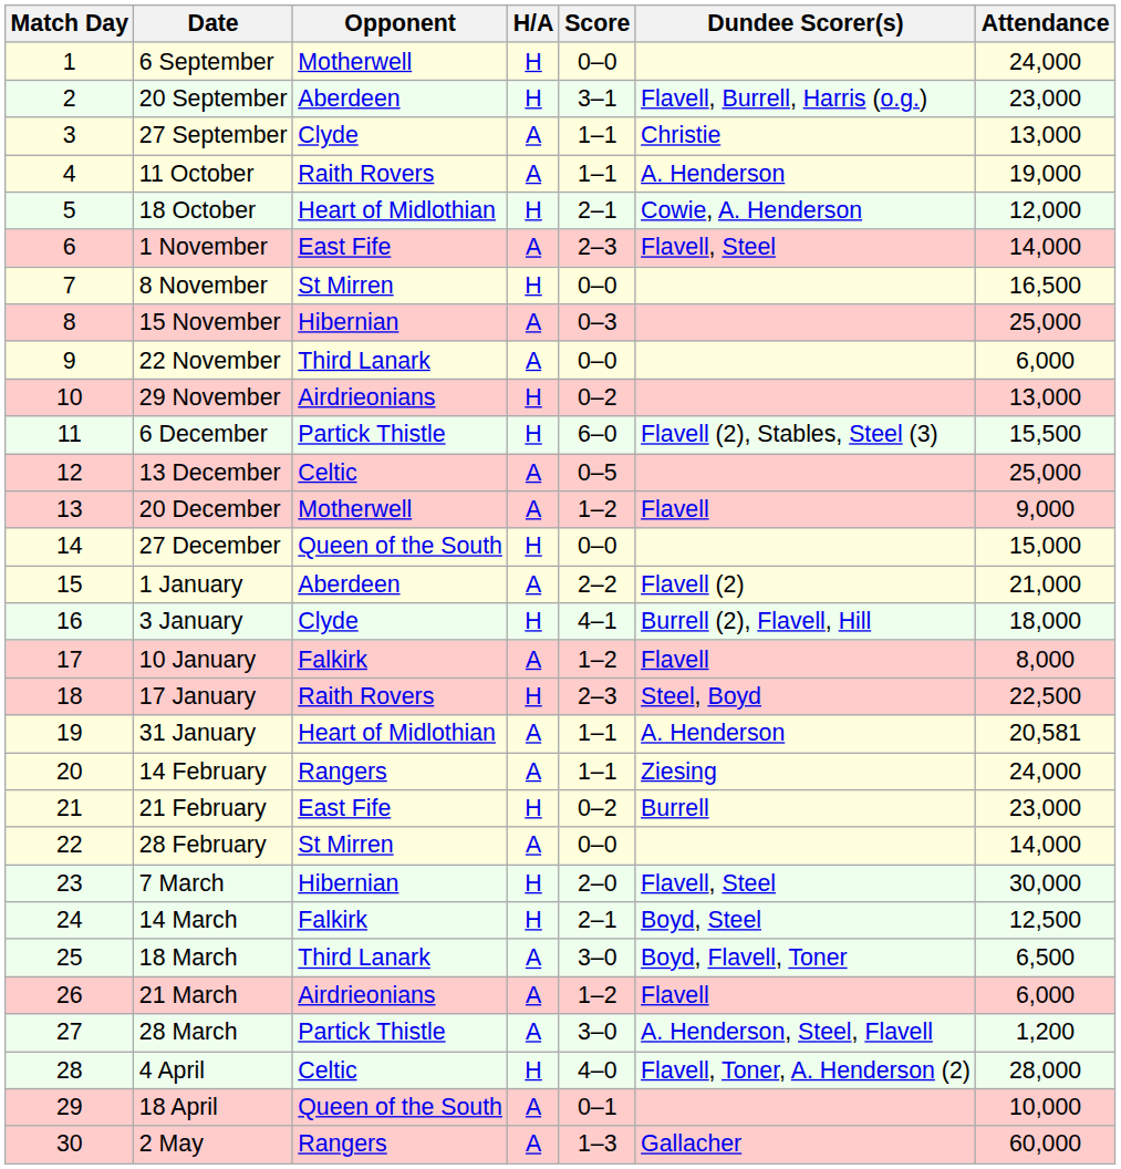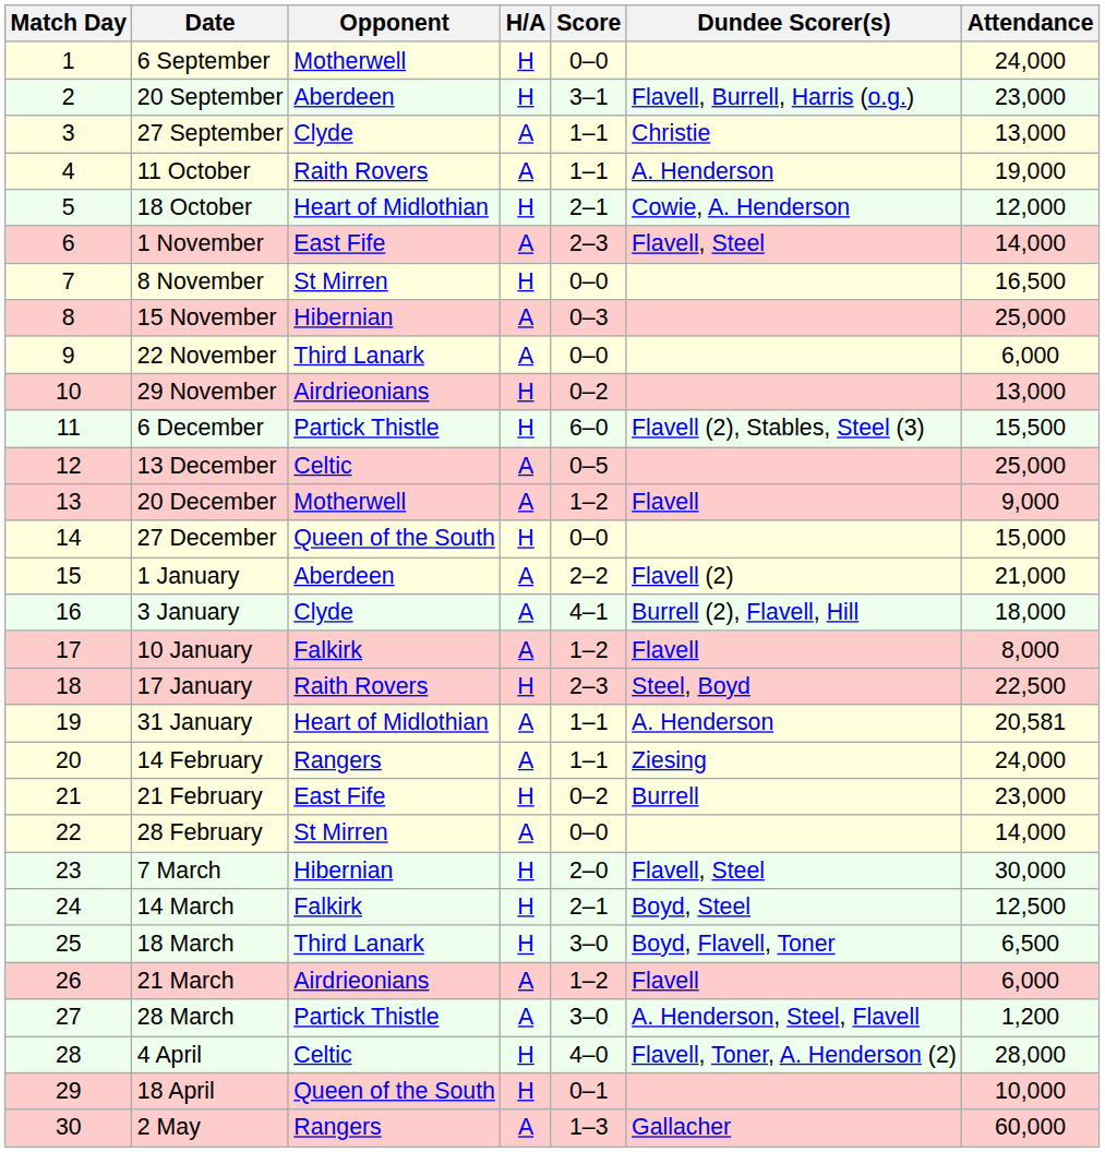 <table class="wikitable" style="text-align:center">
 <tr>
 <th>Match Day</th>
 <th>Date</th>
 <th>Opponent</th>
 <th>H/A</th>
 <th>Score</th>
 <th>Dundee Scorer(s)</th>
 <th>Attendance</th>
 </tr>
 <tr bgcolor="#FFFFDD">
 <td>1</td>
 <td align="left">6 September</td>
 <td align="left"><a href='#'>Motherwell</a></td>
 <td><a href='#'>H</a></td>
 <td>0–0</td>
 <td align="left"></td>
 <td>24,000</td>
 </tr>
 <tr bgcolor="#EEFFEE">
 <td>2</td>
 <td align="left">20 September</td>
 <td align="left"><a href='#'>Aberdeen</a></td>
 <td><a href='#'>H</a></td>
 <td>3–1</td>
 <td align="left"><a href='#'>Flavell</a>, <a href='#'>Burrell</a>, <a href='#'>Harris</a> (<a href='#'>o.g.</a>)</td>
 <td>23,000</td>
 </tr>
 <tr bgcolor="#FFFFDD">
 <td>3</td>
 <td align="left">27 September</td>
 <td align="left"><a href='#'>Clyde</a></td>
 <td><a href='#'>A</a></td>
 <td>1–1</td>
 <td align="left"><a href='#'>Christie</a></td>
 <td>13,000</td>
 </tr>
 <tr bgcolor="#FFFFDD">
 <td>4</td>
 <td align="left">11 October</td>
 <td align="left"><a href='#'>Raith Rovers</a></td>
 <td><a href='#'>A</a></td>
 <td>1–1</td>
 <td align="left"><a href='#'>A. Henderson</a></td>
 <td>19,000</td>
 </tr>
 <tr bgcolor="#EEFFEE">
 <td>5</td>
 <td align="left">18 October</td>
 <td align="left"><a href='#'>Heart of Midlothian</a></td>
 <td><a href='#'>H</a></td>
 <td>2–1</td>
 <td align="left"><a href='#'>Cowie</a>, <a href='#'>A. Henderson</a></td>
 <td>12,000</td>
 </tr>
 <tr bgcolor="#FFCCCC">
 <td>6</td>
 <td align="left">1 November</td>
 <td align="left"><a href='#'>East Fife</a></td>
 <td><a href='#'>A</a></td>
 <td>2–3</td>
 <td align="left"><a href='#'>Flavell</a>, <a href='#'>Steel</a></td>
 <td>14,000</td>
 </tr>
 <tr bgcolor="#FFFFDD">
 <td>7</td>
 <td align="left">8 November</td>
 <td align="left"><a href='#'>St Mirren</a></td>
 <td><a href='#'>H</a></td>
 <td>0–0</td>
 <td align="left"></td>
 <td>16,500</td>
 </tr>
 <tr bgcolor="#FFCCCC">
 <td>8</td>
 <td align="left">15 November</td>
 <td align="left"><a href='#'>Hibernian</a></td>
 <td><a href='#'>A</a></td>
 <td>0–3</td>
 <td align="left"></td>
 <td>25,000</td>
 </tr>
 <tr bgcolor="#FFFFDD">
 <td>9</td>
 <td align="left">22 November</td>
 <td align="left"><a href='#'>Third Lanark</a></td>
 <td><a href='#'>A</a></td>
 <td>0–0</td>
 <td align="left"></td>
 <td>6,000</td>
 </tr>
 <tr bgcolor="#FFCCCC">
 <td>10</td>
 <td align="left">29 November</td>
 <td align="left"><a href='#'>Airdrieonians</a></td>
 <td><a href='#'>H</a></td>
 <td>0–2</td>
 <td align="left"></td>
 <td>13,000</td>
 </tr>
 <tr bgcolor="#EEFFEE">
 <td>11</td>
 <td align="left">6 December</td>
 <td align="left"><a href='#'>Partick Thistle</a></td>
 <td><a href='#'>H</a></td>
 <td>6–0</td>
 <td align="left"><a href='#'>Flavell</a> (2), Stables, <a href='#'>Steel</a> (3)</td>
 <td>15,500</td>
 </tr>
 <tr bgcolor="#FFCCCC">
 <td>12</td>
 <td align="left">13 December</td>
 <td align="left"><a href='#'>Celtic</a></td>
 <td><a href='#'>A</a></td>
 <td>0–5</td>
 <td align="left"></td>
 <td>25,000</td>
 </tr>
 <tr bgcolor="#FFCCCC">
 <td>13</td>
 <td align="left">20 December</td>
 <td align="left"><a href='#'>Motherwell</a></td>
 <td><a href='#'>A</a></td>
 <td>1–2</td>
 <td align="left"><a href='#'>Flavell</a></td>
 <td>9,000</td>
 </tr>
 <tr bgcolor="#FFFFDD">
 <td>14</td>
 <td align="left">27 December</td>
 <td align="left"><a href='#'>Queen of the South</a></td>
 <td><a href='#'>H</a></td>
 <td>0–0</td>
 <td align="left"></td>
 <td>15,000</td>
 </tr>
 <tr bgcolor="#FFFFDD">
 <td>15</td>
 <td align="left">1 January</td>
 <td align="left"><a href='#'>Aberdeen</a></td>
 <td><a href='#'>A</a></td>
 <td>2–2</td>
 <td align="left"><a href='#'>Flavell</a> (2)</td>
 <td>21,000</td>
 </tr>
 <tr bgcolor="#EEFFEE">
 <td>16</td>
 <td align="left">3 January</td>
 <td align="left"><a href='#'>Clyde</a></td>
-<td><a href='#'>H</a></td>
+<td><a href='#'>A</a></td>
 <td>4–1</td>
 <td align="left"><a href='#'>Burrell</a> (2), <a href='#'>Flavell</a>, <a href='#'>Hill</a></td>
 <td>18,000</td>
 </tr>
 <tr bgcolor="#FFCCCC">
 <td>17</td>
 <td align="left">10 January</td>
 <td align="left"><a href='#'>Falkirk</a></td>
 <td><a href='#'>A</a></td>
 <td>1–2</td>
 <td align="left"><a href='#'>Flavell</a></td>
 <td>8,000</td>
 </tr>
 <tr bgcolor="#FFCCCC">
 <td>18</td>
 <td align="left">17 January</td>
 <td align="left"><a href='#'>Raith Rovers</a></td>
 <td><a href='#'>H</a></td>
 <td>2–3</td>
 <td align="left"><a href='#'>Steel</a>, <a href='#'>Boyd</a></td>
 <td>22,500</td>
 </tr>
 <tr bgcolor="#FFFFDD">
 <td>19</td>
 <td align="left">31 January</td>
 <td align="left"><a href='#'>Heart of Midlothian</a></td>
 <td><a href='#'>A</a></td>
 <td>1–1</td>
 <td align="left"><a href='#'>A. Henderson</a></td>
 <td>20,581</td>
 </tr>
 <tr bgcolor="#FFFFDD">
 <td>20</td>
 <td align="left">14 February</td>
 <td align="left"><a href='#'>Rangers</a></td>
 <td><a href='#'>A</a></td>
 <td>1–1</td>
 <td align="left"><a href='#'>Ziesing</a></td>
 <td>24,000</td>
 </tr>
 <tr bgcolor="#FFFFDD">
 <td>21</td>
 <td align="left">21 February</td>
 <td align="left"><a href='#'>East Fife</a></td>
 <td><a href='#'>H</a></td>
 <td>0–2</td>
 <td align="left"><a href='#'>Burrell</a></td>
 <td>23,000</td>
 </tr>
 <tr bgcolor="#FFFFDD">
 <td>22</td>
 <td align="left">28 February</td>
 <td align="left"><a href='#'>St Mirren</a></td>
 <td><a href='#'>A</a></td>
 <td>0–0</td>
 <td align="left"></td>
 <td>14,000</td>
 </tr>
 <tr bgcolor="#EEFFEE">
 <td>23</td>
 <td align="left">7 March</td>
 <td align="left"><a href='#'>Hibernian</a></td>
 <td><a href='#'>H</a></td>
 <td>2–0</td>
 <td align="left"><a href='#'>Flavell</a>, <a href='#'>Steel</a></td>
 <td>30,000</td>
 </tr>
 <tr bgcolor="#EEFFEE">
 <td>24</td>
 <td align="left">14 March</td>
 <td align="left"><a href='#'>Falkirk</a></td>
 <td><a href='#'>H</a></td>
 <td>2–1</td>
 <td align="left"><a href='#'>Boyd</a>, <a href='#'>Steel</a></td>
 <td>12,500</td>
 </tr>
 <tr bgcolor="#EEFFEE">
 <td>25</td>
 <td align="left">18 March</td>
 <td align="left"><a href='#'>Third Lanark</a></td>
-<td><a href='#'>A</a></td>
+<td><a href='#'>H</a></td>
 <td>3–0</td>
 <td align="left"><a href='#'>Boyd</a>, <a href='#'>Flavell</a>, <a href='#'>Toner</a></td>
 <td>6,500</td>
 </tr>
 <tr bgcolor="#FFCCCC">
 <td>26</td>
 <td align="left">21 March</td>
 <td align="left"><a href='#'>Airdrieonians</a></td>
 <td><a href='#'>A</a></td>
 <td>1–2</td>
 <td align="left"><a href='#'>Flavell</a></td>
 <td>6,000</td>
 </tr>
 <tr bgcolor="#EEFFEE">
 <td>27</td>
 <td align="left">28 March</td>
 <td align="left"><a href='#'>Partick Thistle</a></td>
 <td><a href='#'>A</a></td>
 <td>3–0</td>
 <td align="left"><a href='#'>A. Henderson</a>, <a href='#'>Steel</a>, <a href='#'>Flavell</a></td>
 <td>1,200</td>
 </tr>
 <tr bgcolor="#EEFFEE">
 <td>28</td>
 <td align="left">4 April</td>
 <td align="left"><a href='#'>Celtic</a></td>
 <td><a href='#'>H</a></td>
 <td>4–0</td>
 <td align="left"><a href='#'>Flavell</a>, <a href='#'>Toner</a>, <a href='#'>A. Henderson</a> (2)</td>
 <td>28,000</td>
 </tr>
 <tr bgcolor="#FFCCCC">
 <td>29</td>
 <td align="left">18 April</td>
 <td align="left"><a href='#'>Queen of the South</a></td>
-<td><a href='#'>A</a></td>
+<td><a href='#'>H</a></td>
 <td>0–1</td>
 <td align="left"></td>
 <td>10,000</td>
 </tr>
 <tr bgcolor="#FFCCCC">
 <td>30</td>
 <td align="left">2 May</td>
 <td align="left"><a href='#'>Rangers</a></td>
 <td><a href='#'>A</a></td>
 <td>1–3</td>
 <td align="left"><a href='#'>Gallacher</a></td>
 <td>60,000</td>
 </tr>
 </table>
